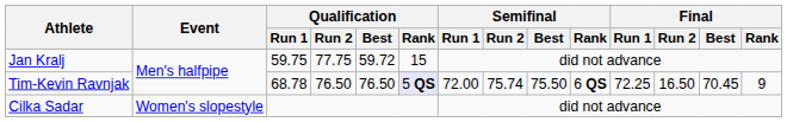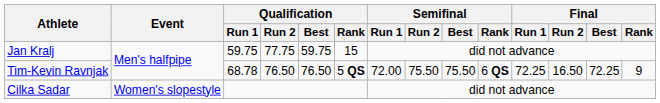 <table class="wikitable" style="font-size:90%">
 <tr>
 <th rowspan="2">Athlete</th>
 <th rowspan="2">Event</th>
 <th colspan="4">Qualification</th>
 <th colspan="4">Semifinal</th>
 <th colspan="4">Final</th>
 </tr>
 <tr style="font-size:95%">
 <th>Run 1</th>
 <th>Run 2</th>
 <th>Best</th>
 <th>Rank</th>
 <th>Run 1</th>
 <th>Run 2</th>
 <th>Best</th>
 <th>Rank</th>
 <th>Run 1</th>
 <th>Run 2</th>
 <th>Best</th>
 <th>Rank</th>
 </tr>
 <tr align=center>
 <td align=left><a href='#'>Jan Kralj</a></td>
 <td style="text-align:left;" rowspan="2"><a href='#'>Men's halfpipe</a></td>
 <td>59.75</td>
 <td>77.75</td>
-<td>59.72</td>
+<td>59.75</td>
 <td>15</td>
 <td colspan=8>did not advance</td>
 </tr>
 <tr align=center>
 <td align=left><a href='#'>Tim-Kevin Ravnjak</a></td>
 <td>68.78</td>
 <td>76.50</td>
 <td>76.50</td>
-<td style="background: lavender;">5 <strong>QS</strong></td>
+<td>5 <strong>QS</strong></td>
 <td>72.00</td>
-<td>75.74</td>
+<td>75.50</td>
 <td>75.50</td>
 <td>6 <strong>QS</strong></td>
 <td>72.25</td>
 <td>16.50</td>
-<td>70.45</td>
+<td>72.25</td>
 <td>9</td>
 </tr>
 <tr align=center>
 <td align=left><a href='#'>Cilka Sadar</a></td>
 <td align=left><a href='#'>Women's slopestyle</a></td>
 <td colspan=4></td>
 <td colspan=8>did not advance</td>
 </tr>
 </table>
